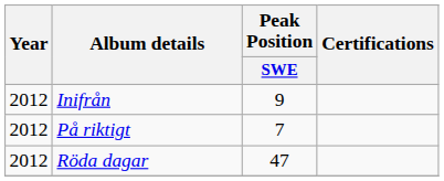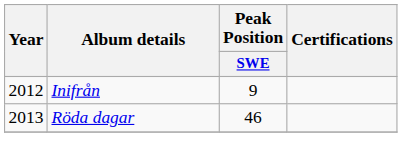 <table class="wikitable">
 <tr>
 <th rowspan="2" width=10>Year</th>
 <th rowspan="2" style="width:150px;">Album details</th>
 <th colspan="1">Peak Position</th>
 <th rowspan="2" style="width:80px;">Certifications</th>
 </tr>
 <tr>
 <th style="width:3em;font-size:85%"><a href='#'>SWE</a><br></th>
 </tr>
 <tr>
 <td>2012</td>
 <td><em><a href='#'>Inifrån</a></em></td>
 <td style="text-align:center;">9</td>
 <td></td>
 </tr>
 <tr>
-<td>2012</td>
-<td><em><a href='#'>På riktigt</a></em></td>
-<td style="text-align:center;">7</td>
-<td></td>
-</tr>
-<tr>
-<td>2012</td>
+<td>2013</td>
 <td><em><a href='#'>Röda dagar</a></em></td>
-<td style="text-align:center;">47</td>
+<td style="text-align:center;">46</td>
 <td></td>
 </tr>
 <tr>
 </tr>
 </table>
